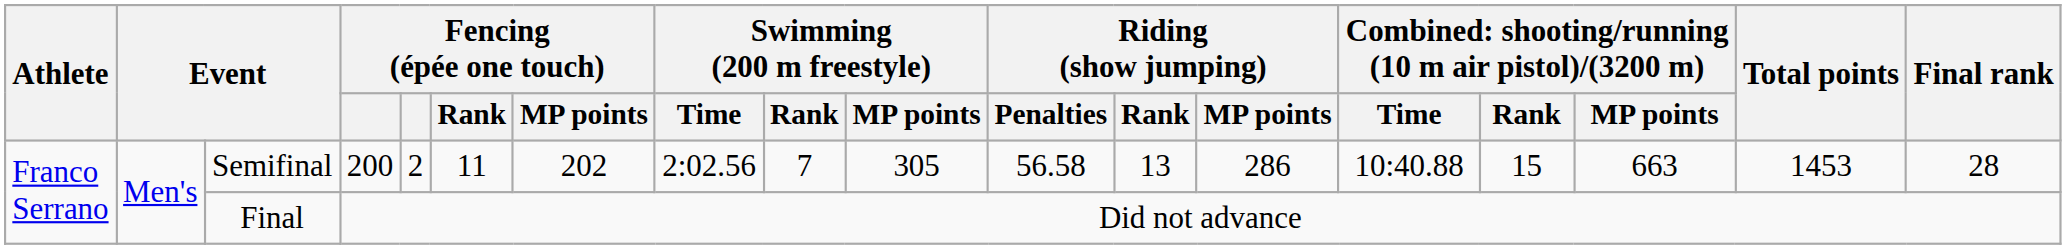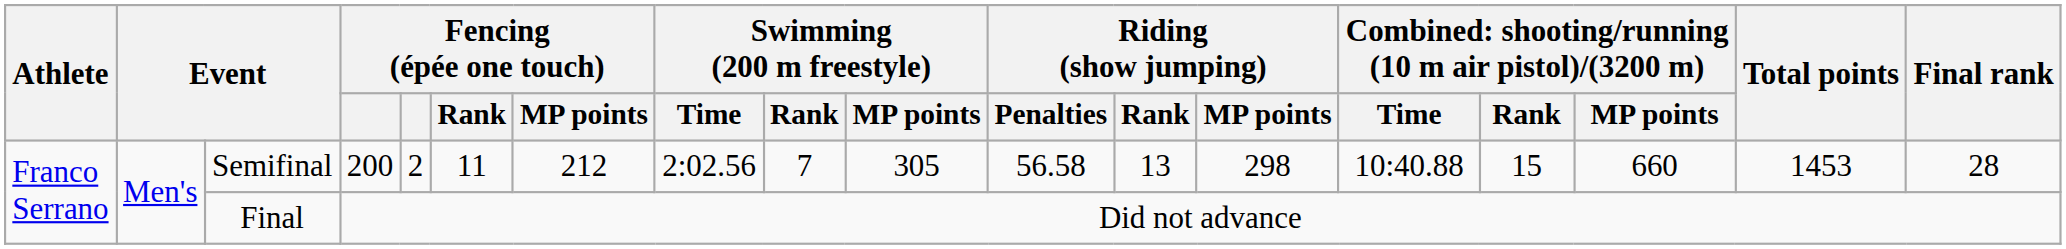 <table class="wikitable" style="font-size:90%">
 <tr>
 <th rowspan="2">Athlete</th>
 <th colspan="2" rowspan="2">Event</th>
 <th colspan=4>Fencing<br><span>(épée one touch)</span></th>
 <th colspan=3>Swimming<br><span>(200 m freestyle)</span></th>
 <th colspan=3>Riding<br><span>(show jumping)</span></th>
 <th colspan=3 nowrap>Combined: shooting/running<br><span>(10 m air pistol)/(3200 m)</span></th>
 <th rowspan=2 nowrap>Total points</th>
 <th rowspan=2 nowrap>Final rank</th>
 </tr>
 <tr style="font-size:95%">
 <th></th>
 <th></th>
 <th>Rank</th>
 <th nowrap>MP points</th>
 <th>Time</th>
 <th>Rank</th>
 <th nowrap>MP points</th>
 <th>Penalties</th>
 <th>Rank</th>
 <th nowrap>MP points</th>
 <th>Time</th>
 <th>Rank</th>
 <th nowrap>MP points</th>
 </tr>
 <tr align=center>
 <td align=left rowspan="2"><a href='#'>Franco Serrano</a></td>
 <td align=left rowspan="2"><a href='#'>Men's</a></td>
 <td>Semifinal</td>
 <td>200</td>
 <td>2</td>
 <td>11</td>
-<td>202</td>
+<td>212</td>
 <td>2:02.56</td>
 <td>7</td>
 <td>305</td>
 <td>56.58</td>
 <td>13</td>
-<td>286</td>
+<td>298</td>
 <td>10:40.88</td>
 <td>15</td>
-<td>663</td>
+<td>660</td>
 <td>1453</td>
 <td>28</td>
 </tr>
 <tr align="center">
 <td>Final</td>
 <td colspan="15">Did not advance</td>
 </tr>
 </table>
